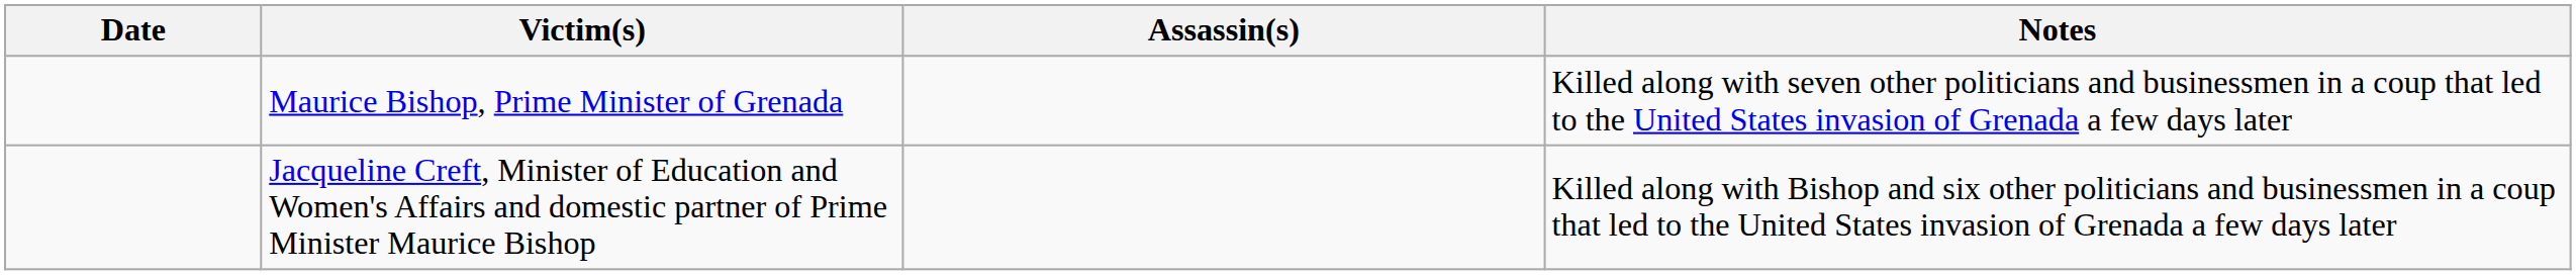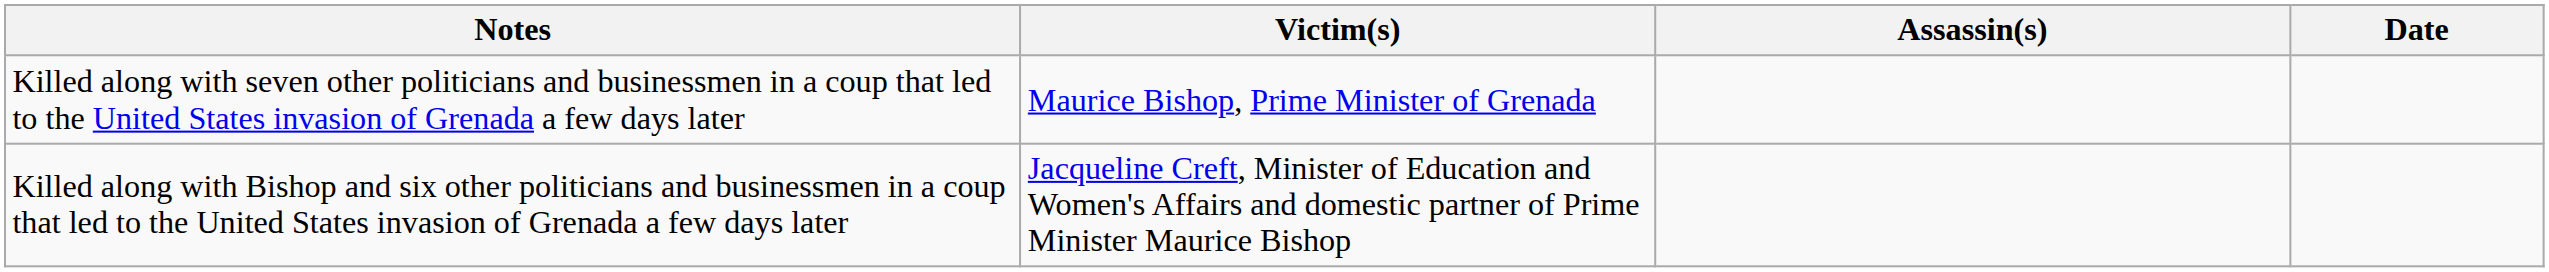 <table class="wikitable sortable" style="width:100%">
 <tr>
-<th style="width:10%">Date</th>
+<th style="width:40%">Notes</th>
 <th style="width:25%">Victim(s)</th>
 <th style="width:25%">Assassin(s)</th>
-<th style="width:40%">Notes</th>
+<th style="width:10%">Date</th>
 </tr>
 <tr>
-<td></td>
+<td>Killed along with seven other politicians and businessmen in a coup that led to the <a href='#'>United States invasion of Grenada</a> a few days later</td>
 <td><a href='#'>Maurice Bishop</a>, <a href='#'>Prime Minister of Grenada</a></td>
 <td></td>
-<td>Killed along with seven other politicians and businessmen in a coup that led to the <a href='#'>United States invasion of Grenada</a> a few days later</td>
+<td></td>
 </tr>
 <tr>
-<td></td>
+<td>Killed along with Bishop and six other politicians and businessmen in a coup that led to the United States invasion of Grenada a few days later</td>
 <td><a href='#'>Jacqueline Creft</a>, Minister of Education and Women's Affairs and domestic partner of Prime Minister Maurice Bishop</td>
 <td></td>
-<td>Killed along with Bishop and six other politicians and businessmen in a coup that led to the United States invasion of Grenada a few days later</td>
+<td></td>
 </tr>
 </table>
